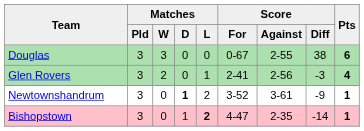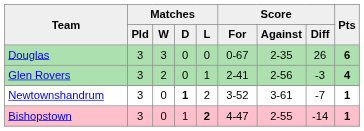 <table style=border-collapse:collapse border=1 cellspacing=0 cellpadding=5>
 <tr align=center bgcolor=#efefef>
 <th rowspan=2 width=165>Team</th>
 <th colspan=4>Matches</th>
 <th colspan=3>Score</th>
 <th rowspan=2width=20>Pts</th>
 </tr>
 <tr align=center bgcolor=#efefef>
 <th width=20>Pld</th>
 <th width=20>W</th>
 <th width=20>D</th>
 <th width=20>L</th>
 <th width=45>For</th>
 <th width=45>Against</th>
 <th width=30>Diff</th>
 </tr>
 <tr align=center style="background:#ACE1AF;">
 <td style="text-align:left;"><a href='#'>Douglas</a></td>
 <td>3</td>
 <td>3</td>
 <td>0</td>
 <td>0</td>
 <td>0-67</td>
-<td>2-55</td>
-<td>38</td>
+<td>2-35</td>
+<td>26</td>
 <td><strong>6</strong></td>
 </tr>
 <tr align=center style="background:#ACE1AF;">
 <td style="text-align:left;"><a href='#'>Glen Rovers</a></td>
 <td>3</td>
 <td>2</td>
 <td>0</td>
 <td>1</td>
 <td>2-41</td>
 <td>2-56</td>
 <td>-3</td>
 <td><strong>4</strong></td>
 </tr>
 <tr align=center>
 <td style="text-align:left;"><a href='#'>Newtownshandrum</a></td>
 <td>3</td>
 <td>0</td>
 <td><strong>1</strong></td>
 <td>2</td>
 <td>3-52</td>
 <td>3-61</td>
-<td>-9</td>
+<td>-7</td>
 <td><strong>1</strong></td>
 </tr>
 <tr align=center style="background:#FFC0CB;">
 <td style="text-align:left;"><a href='#'>Bishopstown</a></td>
 <td>3</td>
 <td>0</td>
 <td>1</td>
 <td><strong>2</strong></td>
 <td>4-47</td>
-<td>2-35</td>
+<td>2-55</td>
 <td>-14</td>
 <td><strong>1</strong></td>
 </tr>
 </table>
